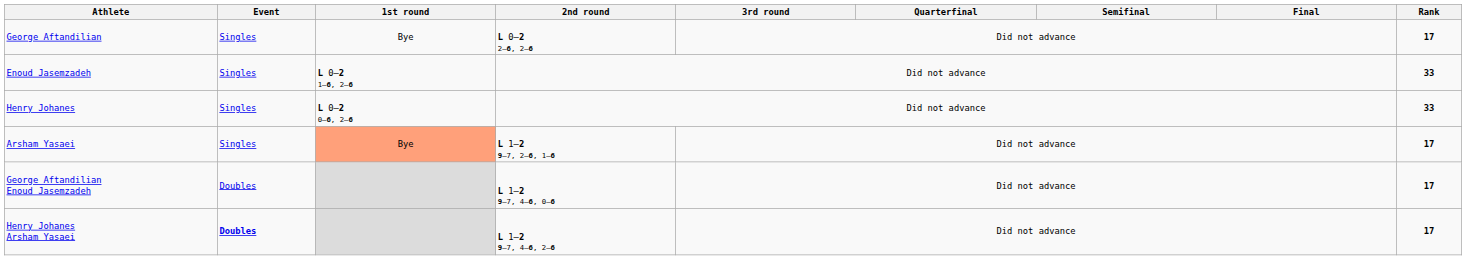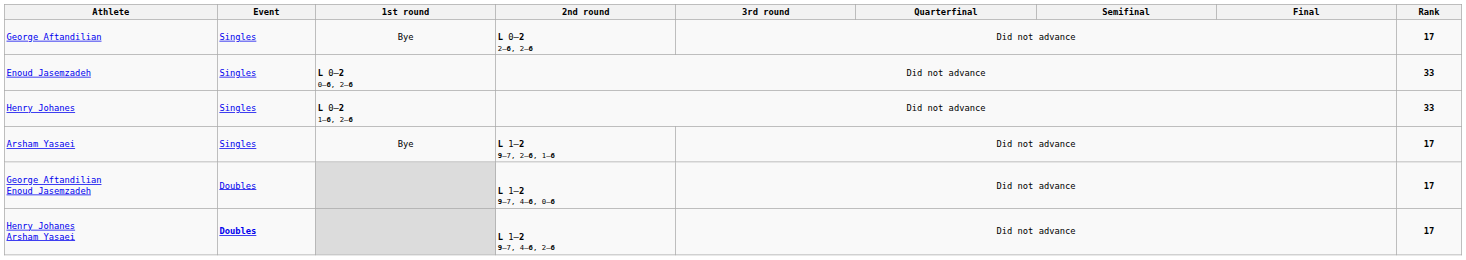 <table class="wikitable" width="98%" style="text-align:left; font-size:90%">
 <tr>
 <th width="13%">Athlete</th>
 <th width="6%">Event</th>
 <th width="11%">1st round</th>
 <th width="11%">2nd round</th>
 <th width="11%">3rd round</th>
 <th width="11%">Quarterfinal</th>
 <th width="11%">Semifinal</th>
 <th width="11%">Final</th>
 <th width="4%">Rank</th>
 </tr>
 <tr>
 <td><a href='#'>George Aftandilian</a></td>
 <td><a href='#'>Singles</a></td>
 <td align=center>Bye</td>
 <td><br><strong>L</strong> 0–<strong>2</strong><br><small>2–<strong>6</strong>, 2–<strong>6</strong></small></td>
 <td colspan=4 align=center>Did not advance</td>
 <td align="center"><strong>17</strong></td>
 </tr>
 <tr>
 <td><a href='#'>Enoud Jasemzadeh</a></td>
 <td><a href='#'>Singles</a></td>
-<td><br><strong>L</strong> 0–<strong>2</strong><br><small>1–<strong>6</strong>, 2–<strong>6</strong></small></td>
+<td><br><strong>L</strong> 0–<strong>2</strong><br><small>0–<strong>6</strong>, 2–<strong>6</strong></small></td>
 <td colspan=5 align=center>Did not advance</td>
 <td align="center"><strong>33</strong></td>
 </tr>
 <tr>
 <td><a href='#'>Henry Johanes</a></td>
 <td><a href='#'>Singles</a></td>
-<td><br><strong>L</strong> 0–<strong>2</strong><br><small>0–<strong>6</strong>, 2–<strong>6</strong></small></td>
+<td><br><strong>L</strong> 0–<strong>2</strong><br><small>1–<strong>6</strong>, 2–<strong>6</strong></small></td>
 <td colspan=5 align=center>Did not advance</td>
 <td align="center"><strong>33</strong></td>
 </tr>
 <tr>
 <td><a href='#'>Arsham Yasaei</a></td>
 <td><a href='#'>Singles</a></td>
-<td align=center style="background: lightsalmon;">Bye</td>
+<td align=center>Bye</td>
 <td><br><strong>L</strong> 1–<strong>2</strong><br><small><strong>9</strong>–7, 2–<strong>6</strong>, 1–<strong>6</strong></small></td>
 <td colspan=4 align=center>Did not advance</td>
 <td align="center"><strong>17</strong></td>
 </tr>
 <tr>
 <td><a href='#'>George Aftandilian</a><br><a href='#'>Enoud Jasemzadeh</a></td>
 <td><a href='#'>Doubles</a></td>
 <td bgcolor=#DCDCDC></td>
 <td><br><br><strong>L</strong> 1–<strong>2</strong><br><small><strong>9</strong>–7, 4–<strong>6</strong>, 0–<strong>6</strong></small></td>
 <td colspan=4 align=center>Did not advance</td>
 <td align="center"><strong>17</strong></td>
 </tr>
 <tr>
 <td><a href='#'>Henry Johanes</a><br><a href='#'>Arsham Yasaei</a></td>
 <td><strong><a href='#'>Doubles</a></strong></td>
 <td bgcolor=#DCDCDC></td>
 <td><br><br><strong>L</strong> 1–<strong>2</strong><br><small><strong>9</strong>–7, 4–<strong>6</strong>, 2–<strong>6</strong></small></td>
 <td colspan=4 align=center>Did not advance</td>
 <td align="center"><strong>17</strong></td>
 </tr>
 </table>
